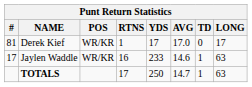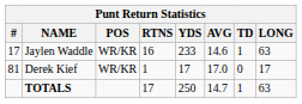 <table class="wikitable sortable collapsible collapsed">
 <tr>
 <th colspan="8">Punt Return Statistics</th>
 </tr>
 <tr>
 <th>#</th>
 <th>NAME</th>
 <th>POS</th>
 <th>RTNS</th>
 <th>YDS</th>
 <th>AVG</th>
 <th>TD</th>
 <th>LONG</th>
 </tr>
 <tr>
+<td>17</td>
+<td>Jaylen Waddle</td>
+<td>WR/KR</td>
+<td>16</td>
+<td>233</td>
+<td>14.6</td>
+<td>1</td>
+<td>63</td>
+</tr>
+<tr>
 <td>81</td>
 <td>Derek Kief</td>
 <td>WR/KR</td>
 <td>1</td>
 <td>17</td>
 <td>17.0</td>
 <td>0</td>
 <td>17</td>
-</tr>
-<tr>
-<td>17</td>
-<td>Jaylen Waddle</td>
-<td>WR/KR</td>
-<td>16</td>
-<td>233</td>
-<td>14.6</td>
-<td>1</td>
-<td>63</td>
 </tr>
 <tr>
 <td></td>
 <td><strong>TOTALS</strong></td>
 <td></td>
 <td>17</td>
 <td>250</td>
 <td>14.7</td>
 <td>1</td>
 <td>63</td>
 </tr>
 </table>
